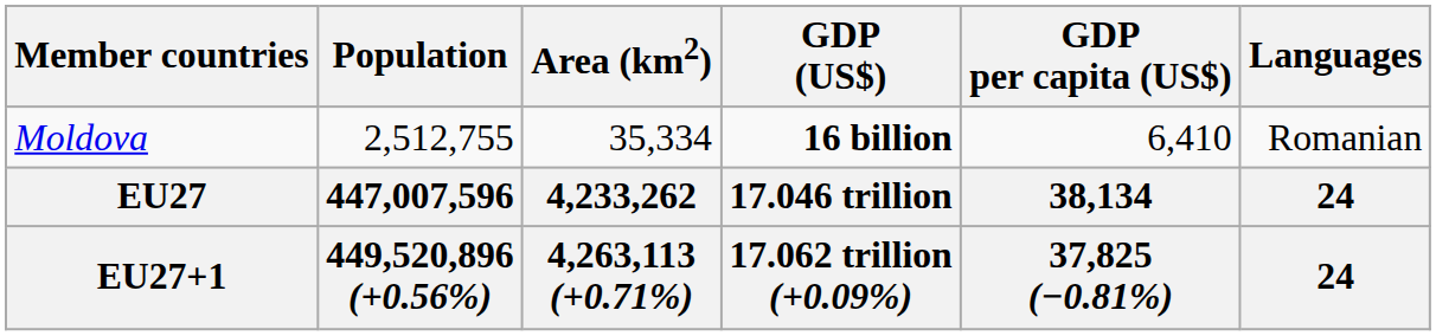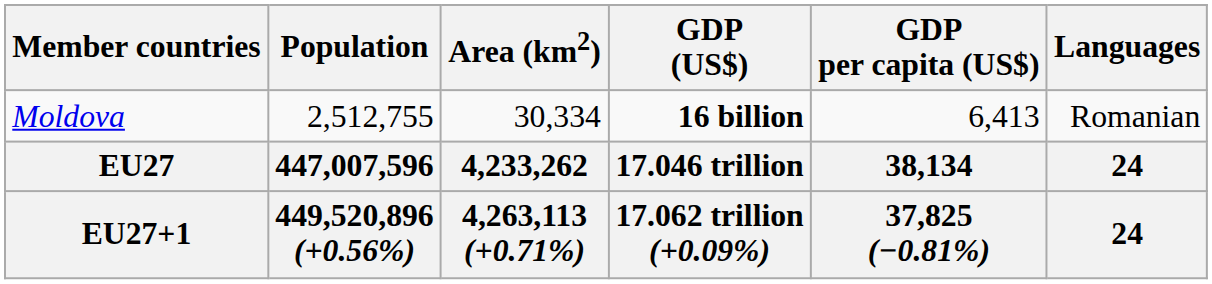 <table class="wikitable" style="text-align:right;">
 <tr>
 <th>Member countries</th>
 <th>Population</th>
 <th>Area (km<sup>2</sup>)</th>
 <th>GDP <br>(US$)</th>
 <th>GDP <br>per capita (US$)</th>
 <th>Languages</th>
 </tr>
 <tr>
 <td style="text-align:left;"> <em><a href='#'>Moldova</a></em></td>
 <td>2,512,755</td>
-<td>35,334</td>
+<td>30,334</td>
 <td><strong>16 billion</strong></td>
-<td>6,410</td>
+<td>6,413</td>
 <td>Romanian</td>
 </tr>
 <tr>
 <th>EU27</th>
 <th>447,007,596</th>
 <th>4,233,262</th>
 <th>17.046 trillion</th>
 <th>38,134</th>
 <th>24</th>
 </tr>
 <tr>
 <th>EU27+1</th>
 <th>449,520,896 <br> <em>(+0.56%)</em></th>
 <th>4,263,113 <br> <em>(+0.71%)</em></th>
 <th>17.062 trillion  <br> <em>(+0.09%)</em></th>
 <th>37,825  <br> <em>(−0.81%)</em></th>
 <th>24</th>
 </tr>
 </table>
